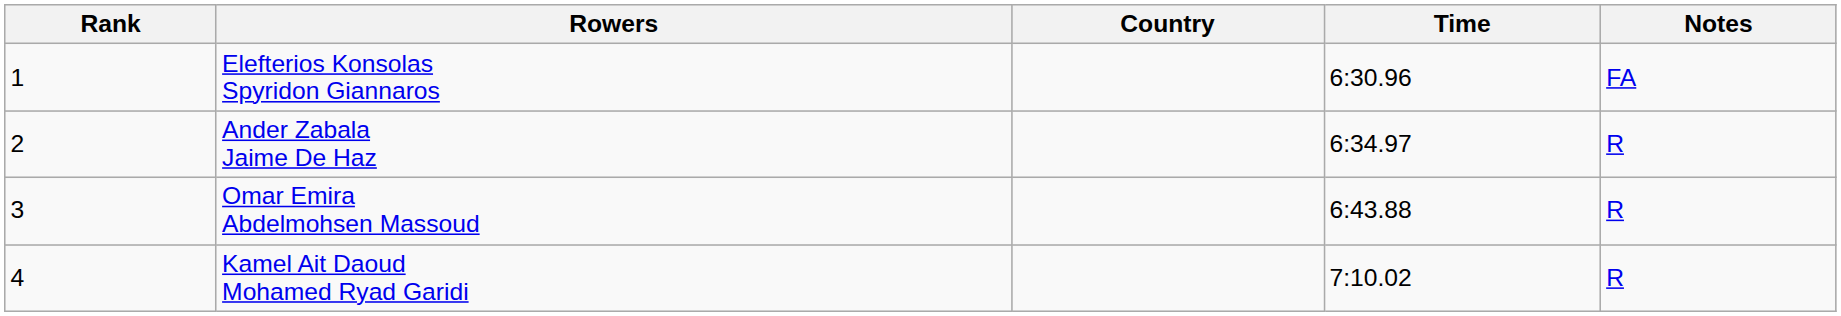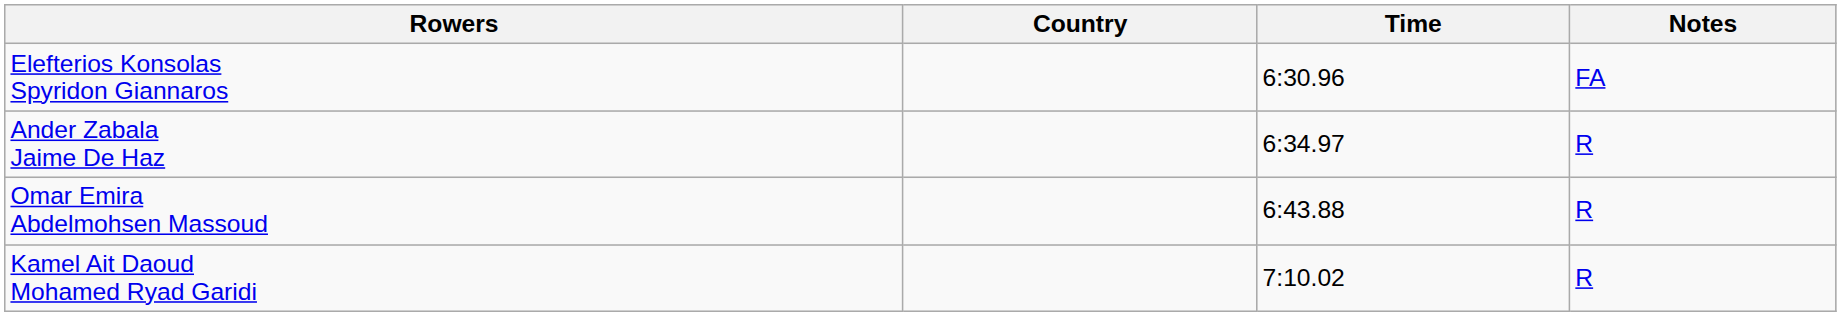 <table class="wikitable" width=60%>
 <tr>
-<th>Rank</th>
 <th>Rowers</th>
 <th>Country</th>
 <th>Time</th>
 <th>Notes</th>
 </tr>
 <tr>
-<td>1</td>
 <td><a href='#'>Elefterios Konsolas</a><br><a href='#'>Spyridon Giannaros</a></td>
 <td></td>
 <td>6:30.96</td>
 <td><a href='#'>FA</a></td>
 </tr>
 <tr>
-<td>2</td>
 <td><a href='#'>Ander Zabala</a><br><a href='#'>Jaime De Haz</a></td>
 <td></td>
 <td>6:34.97</td>
 <td><a href='#'>R</a></td>
 </tr>
 <tr>
-<td>3</td>
 <td><a href='#'>Omar Emira</a><br><a href='#'>Abdelmohsen Massoud</a></td>
 <td></td>
 <td>6:43.88</td>
 <td><a href='#'>R</a></td>
 </tr>
 <tr>
-<td>4</td>
 <td><a href='#'>Kamel Ait Daoud</a><br><a href='#'>Mohamed Ryad Garidi</a></td>
 <td></td>
 <td>7:10.02</td>
 <td><a href='#'>R</a></td>
 </tr>
 </table>
